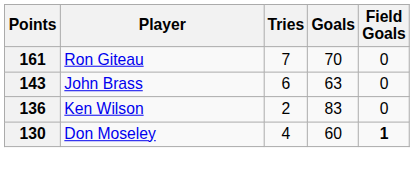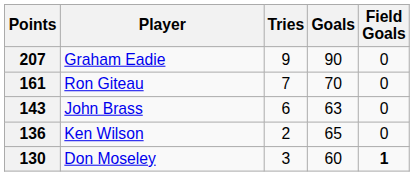 <table class="wikitable" style="text-align:left;">
 <tr>
 <th width=50>Points</th>
 <th width=200>Player</th>
 <th width=30>Tries</th>
 <th width=30>Goals</th>
 <th width=30>Field Goals</th>
+</tr>
+<tr>
+<th>207</th>
+<td> <a href='#'>Graham Eadie</a></td>
+<td align=center>9</td>
+<td align=center>90</td>
+<td align=center>0</td>
 </tr>
 <tr>
 <th>161</th>
 <td> <a href='#'>Ron Giteau</a></td>
 <td align=center>7</td>
 <td align=center>70</td>
 <td align=center>0</td>
 </tr>
 <tr>
 <th>143</th>
 <td> <a href='#'>John Brass</a></td>
 <td align=center>6</td>
 <td align=center>63</td>
 <td align=center>0</td>
 </tr>
 <tr>
 <th>136</th>
 <td> <a href='#'>Ken Wilson</a></td>
 <td align=center>2</td>
-<td align=center>83</td>
+<td align=center>65</td>
 <td align=center>0</td>
 </tr>
 <tr>
 <th>130</th>
 <td> <a href='#'>Don Moseley</a></td>
-<td align=center>4</td>
+<td align=center>3</td>
 <td align=center>60</td>
 <td align=center><strong>1</strong></td>
 </tr>
 </table>
